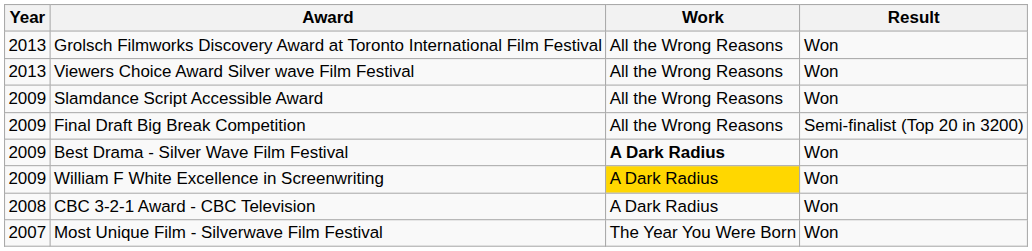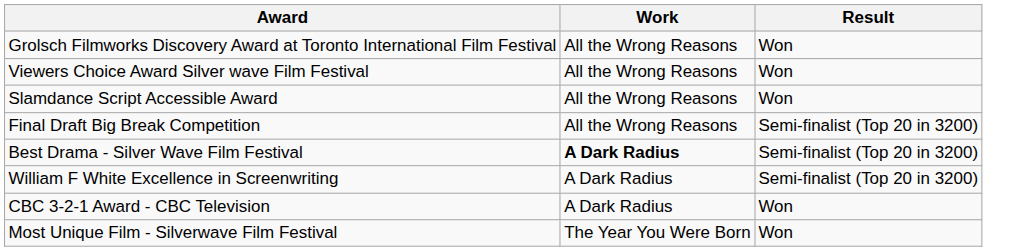 <table class="wikitable">
 <tr>
-<th>Year</th>
 <th>Award</th>
 <th>Work</th>
 <th>Result</th>
 </tr>
 <tr>
-<td>2013</td>
 <td>Grolsch Filmworks Discovery Award at Toronto International Film Festival</td>
 <td>All the Wrong Reasons</td>
 <td>Won</td>
 </tr>
 <tr>
-<td>2013</td>
 <td>Viewers Choice Award Silver wave Film Festival</td>
 <td>All the Wrong Reasons</td>
 <td>Won</td>
 </tr>
 <tr>
-<td>2009</td>
 <td>Slamdance Script Accessible Award</td>
 <td>All the Wrong Reasons</td>
 <td>Won</td>
 </tr>
 <tr>
-<td>2009</td>
 <td>Final Draft Big Break Competition</td>
 <td>All the Wrong Reasons</td>
 <td>Semi-finalist (Top 20 in 3200)</td>
 </tr>
 <tr>
-<td>2009</td>
 <td>Best Drama - Silver Wave Film Festival</td>
 <td><strong>A Dark Radius</strong></td>
-<td>Won</td>
+<td>Semi-finalist (Top 20 in 3200)</td>
 </tr>
 <tr>
-<td>2009</td>
 <td>William F White Excellence in Screenwriting</td>
-<td style="background: gold;">A Dark Radius</td>
-<td>Won</td>
+<td>A Dark Radius</td>
+<td>Semi-finalist (Top 20 in 3200)</td>
 </tr>
 <tr>
-<td>2008</td>
 <td>CBC 3-2-1 Award - CBC Television</td>
 <td>A Dark Radius</td>
 <td>Won</td>
 </tr>
 <tr>
-<td>2007</td>
 <td>Most Unique Film - Silverwave Film Festival</td>
 <td>The Year You Were Born</td>
 <td>Won</td>
 </tr>
 </table>
